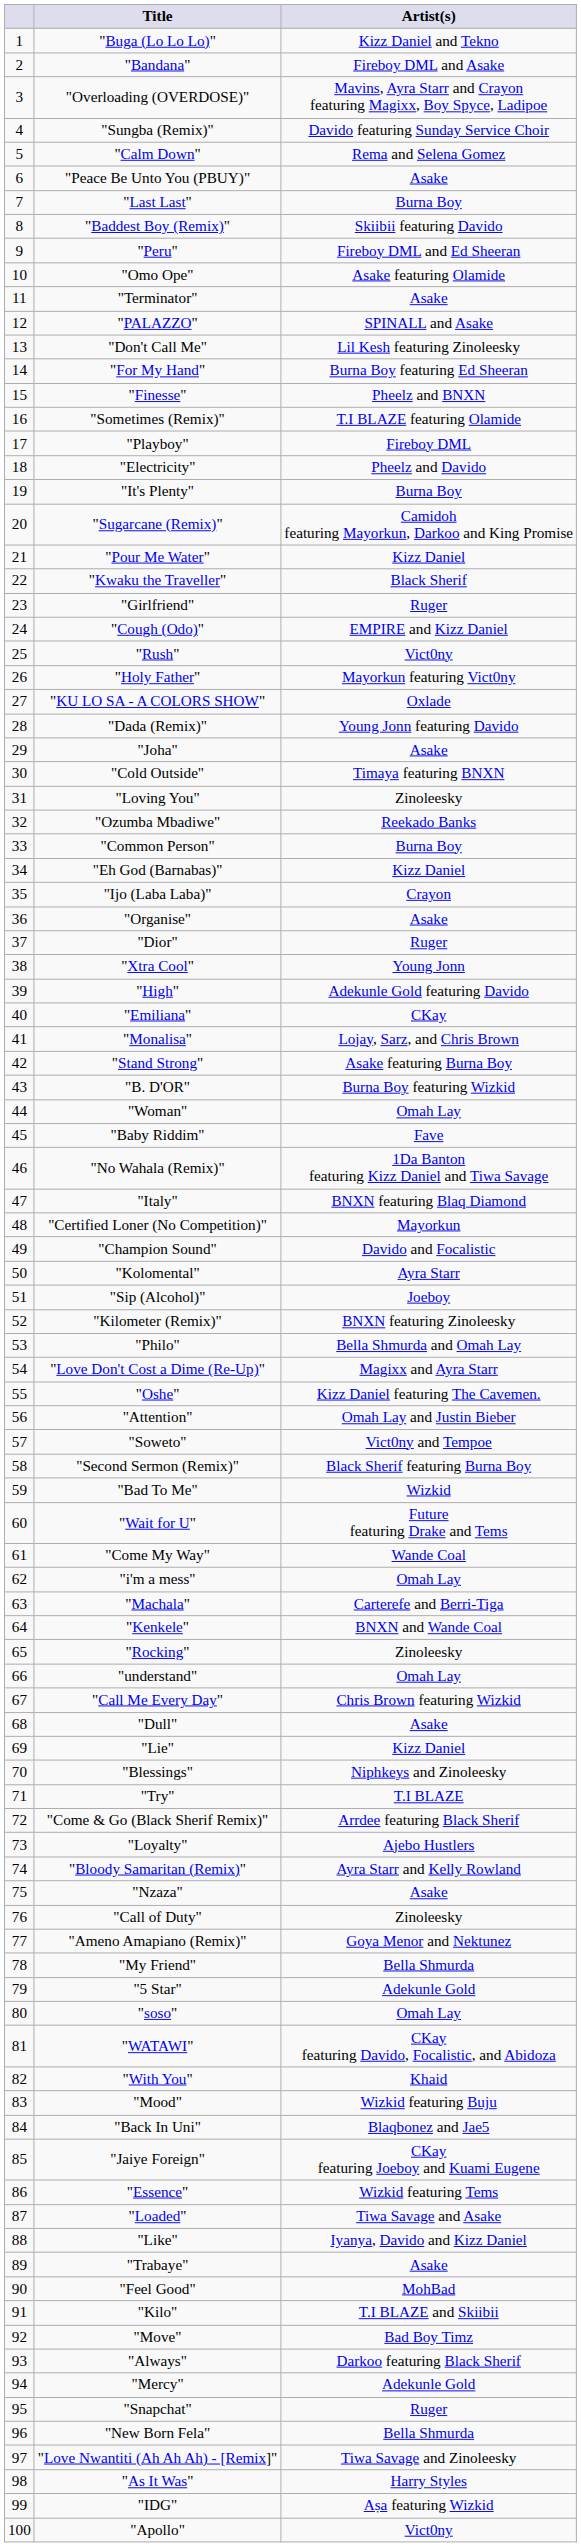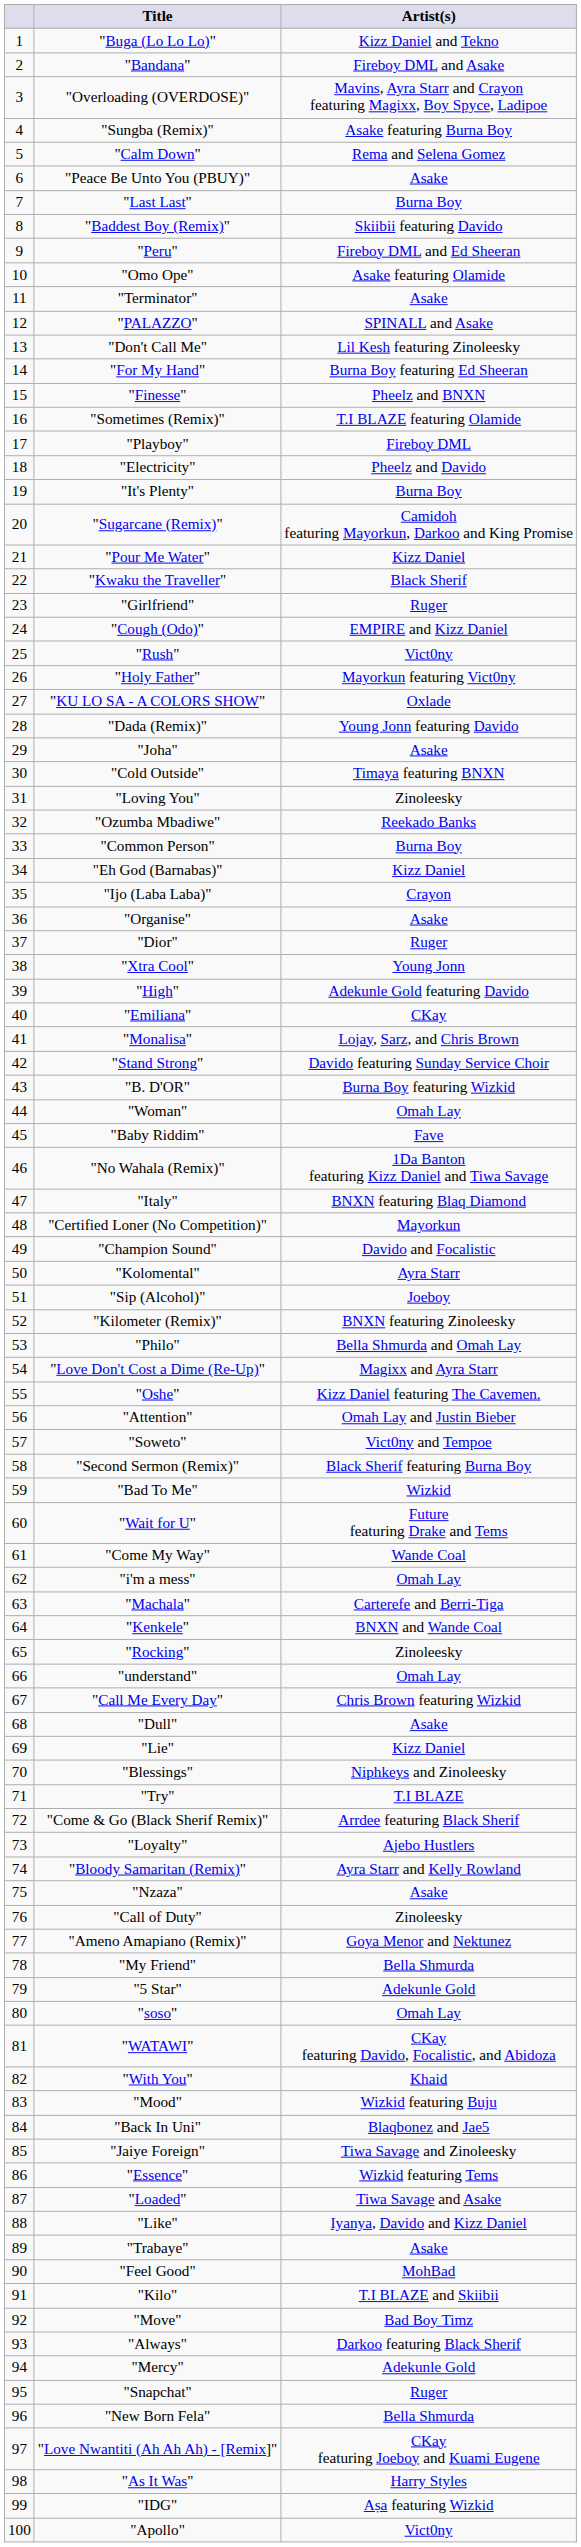 <table class="wikitable sortable" style="text-align: center">
 <tr>
 <th scope="col" style="background:#dde;"></th>
 <th scope="col" style="background:#dde;">Title</th>
 <th scope="col" style="background:#dde;">Artist(s)</th>
 </tr>
 <tr>
 <td scope="row">1</td>
 <td>"<a href='#'>Buga (Lo Lo Lo)</a>"</td>
 <td><a href='#'>Kizz Daniel</a> and <a href='#'>Tekno</a></td>
 </tr>
 <tr>
 <td scope="row">2</td>
 <td>"<a href='#'>Bandana</a>"</td>
 <td><a href='#'>Fireboy DML</a> and <a href='#'>Asake</a></td>
 </tr>
 <tr>
 <td scope="row">3</td>
 <td>"Overloading (OVERDOSE)"</td>
 <td><a href='#'>Mavins</a>, <a href='#'>Ayra Starr</a> and <a href='#'>Crayon</a><br>featuring <a href='#'>Magixx</a>, <a href='#'>Boy Spyce</a>, <a href='#'>Ladipoe</a></td>
 </tr>
 <tr>
 <td scope="row">4</td>
 <td>"Sungba (Remix)"</td>
-<td><a href='#'>Davido</a> featuring <a href='#'>Sunday Service Choir</a></td>
+<td><a href='#'>Asake</a> featuring <a href='#'>Burna Boy</a></td>
 </tr>
 <tr>
 <td scope="row">5</td>
 <td>"<a href='#'>Calm Down</a>"</td>
 <td><a href='#'>Rema</a> and <a href='#'>Selena Gomez</a></td>
 </tr>
 <tr>
 <td scope="row">6</td>
 <td>"Peace Be Unto You (PBUY)"</td>
 <td><a href='#'>Asake</a></td>
 </tr>
 <tr>
 <td scope="row">7</td>
 <td>"<a href='#'>Last Last</a>"</td>
 <td><a href='#'>Burna Boy</a></td>
 </tr>
 <tr>
 <td scope="row">8</td>
 <td>"<a href='#'>Baddest Boy (Remix)</a>"</td>
 <td><a href='#'>Skiibii</a> featuring <a href='#'>Davido</a></td>
 </tr>
 <tr>
 <td scope="row">9</td>
 <td>"<a href='#'>Peru</a>"</td>
 <td><a href='#'>Fireboy DML</a> and <a href='#'>Ed Sheeran</a></td>
 </tr>
 <tr>
 <td scope="row">10</td>
 <td>"Omo Ope"</td>
 <td><a href='#'>Asake</a> featuring <a href='#'>Olamide</a></td>
 </tr>
 <tr>
 <td scope="row">11</td>
 <td>"Terminator"</td>
 <td><a href='#'>Asake</a></td>
 </tr>
 <tr>
 <td scope="row">12</td>
 <td>"<a href='#'>PALAZZO</a>"</td>
 <td><a href='#'>SPINALL</a> and <a href='#'>Asake</a></td>
 </tr>
 <tr>
 <td scope="row">13</td>
 <td>"Don't Call Me"</td>
 <td><a href='#'>Lil Kesh</a> featuring Zinoleesky</td>
 </tr>
 <tr>
 <td scope="row">14</td>
 <td>"<a href='#'>For My Hand</a>"</td>
 <td><a href='#'>Burna Boy</a> featuring <a href='#'>Ed Sheeran</a></td>
 </tr>
 <tr>
 <td scope="row">15</td>
 <td>"<a href='#'>Finesse</a>"</td>
 <td><a href='#'>Pheelz</a> and <a href='#'>BNXN</a></td>
 </tr>
 <tr>
 <td scope="row">16</td>
 <td>"Sometimes (Remix)"</td>
 <td><a href='#'>T.I BLAZE</a> featuring <a href='#'>Olamide</a></td>
 </tr>
 <tr>
 <td scope="row">17</td>
 <td>"Playboy"</td>
 <td><a href='#'>Fireboy DML</a></td>
 </tr>
 <tr>
 <td scope="row">18</td>
 <td>"Electricity"</td>
 <td><a href='#'>Pheelz</a> and <a href='#'>Davido</a></td>
 </tr>
 <tr>
 <td scope="row">19</td>
 <td>"It's Plenty"</td>
 <td><a href='#'>Burna Boy</a></td>
 </tr>
 <tr>
 <td scope="row">20</td>
 <td>"<a href='#'>Sugarcane (Remix)</a>"</td>
 <td><a href='#'>Camidoh</a><br>featuring <a href='#'>Mayorkun</a>, <a href='#'>Darkoo</a> and King Promise</td>
 </tr>
 <tr>
 <td scope="row">21</td>
 <td>"<a href='#'>Pour Me Water</a>"</td>
 <td><a href='#'>Kizz Daniel</a></td>
 </tr>
 <tr>
 <td scope="row">22</td>
 <td>"<a href='#'>Kwaku the Traveller</a>"</td>
 <td><a href='#'>Black Sherif</a></td>
 </tr>
 <tr>
 <td scope="row">23</td>
 <td>"Girlfriend"</td>
 <td><a href='#'>Ruger</a></td>
 </tr>
 <tr>
 <td scope="row">24</td>
 <td>"<a href='#'>Cough (Odo)</a>"</td>
 <td><a href='#'>EMPIRE</a> and <a href='#'>Kizz Daniel</a></td>
 </tr>
 <tr>
 <td scope="row">25</td>
 <td>"<a href='#'>Rush</a>"</td>
 <td><a href='#'>Vict0ny</a></td>
 </tr>
 <tr>
 <td scope="row">26</td>
 <td>"<a href='#'>Holy Father</a>"</td>
 <td><a href='#'>Mayorkun</a> featuring <a href='#'>Vict0ny</a></td>
 </tr>
 <tr>
 <td scope="row">27</td>
 <td>"<a href='#'>KU LO SA - A COLORS SHOW</a>"</td>
 <td><a href='#'>Oxlade</a></td>
 </tr>
 <tr>
 <td scope="row">28</td>
 <td>"Dada (Remix)"</td>
 <td><a href='#'>Young Jonn</a> featuring <a href='#'>Davido</a></td>
 </tr>
 <tr>
 <td scope="row">29</td>
 <td>"Joha"</td>
 <td><a href='#'>Asake</a></td>
 </tr>
 <tr>
 <td scope="row">30</td>
 <td>"Cold Outside"</td>
 <td><a href='#'>Timaya</a> featuring <a href='#'>BNXN</a></td>
 </tr>
 <tr>
 <td scope="row">31</td>
 <td>"Loving You"</td>
 <td>Zinoleesky</td>
 </tr>
 <tr>
 <td scope="row">32</td>
 <td>"Ozumba Mbadiwe"</td>
 <td><a href='#'>Reekado Banks</a></td>
 </tr>
 <tr>
 <td scope="row">33</td>
 <td>"Common Person"</td>
 <td><a href='#'>Burna Boy</a></td>
 </tr>
 <tr>
 <td scope="row">34</td>
 <td>"Eh God (Barnabas)"</td>
 <td><a href='#'>Kizz Daniel</a></td>
 </tr>
 <tr>
 <td scope="row">35</td>
 <td>"Ijo (Laba Laba)"</td>
 <td><a href='#'>Crayon</a></td>
 </tr>
 <tr>
 <td scope="row">36</td>
 <td>"Organise"</td>
 <td><a href='#'>Asake</a></td>
 </tr>
 <tr>
 <td scope="row">37</td>
 <td>"Dior"</td>
 <td><a href='#'>Ruger</a></td>
 </tr>
 <tr>
 <td scope="row">38</td>
 <td>"<a href='#'>Xtra Cool</a>"</td>
 <td><a href='#'>Young Jonn</a></td>
 </tr>
 <tr>
 <td scope="row">39</td>
 <td>"<a href='#'>High</a>"</td>
 <td><a href='#'>Adekunle Gold</a> featuring <a href='#'>Davido</a></td>
 </tr>
 <tr>
 <td scope="row">40</td>
 <td>"<a href='#'>Emiliana</a>"</td>
 <td><a href='#'>CKay</a></td>
 </tr>
 <tr>
 <td scope="row">41</td>
 <td>"<a href='#'>Monalisa</a>"</td>
 <td><a href='#'>Lojay</a>, <a href='#'>Sarz</a>, and <a href='#'>Chris Brown</a></td>
 </tr>
 <tr>
 <td scope="row">42</td>
 <td>"<a href='#'>Stand Strong</a>"</td>
-<td><a href='#'>Asake</a> featuring <a href='#'>Burna Boy</a></td>
+<td><a href='#'>Davido</a> featuring <a href='#'>Sunday Service Choir</a></td>
 </tr>
 <tr>
 <td scope="row">43</td>
 <td>"B. D'OR"</td>
 <td><a href='#'>Burna Boy</a> featuring <a href='#'>Wizkid</a></td>
 </tr>
 <tr>
 <td scope="row">44</td>
 <td>"Woman"</td>
 <td><a href='#'>Omah Lay</a></td>
 </tr>
 <tr>
 <td scope="row">45</td>
 <td>"Baby Riddim"</td>
 <td><a href='#'>Fave</a></td>
 </tr>
 <tr>
 <td scope="row">46</td>
 <td>"No Wahala (Remix)"</td>
 <td><a href='#'>1Da Banton</a><br>featuring <a href='#'>Kizz Daniel</a> and <a href='#'>Tiwa Savage</a></td>
 </tr>
 <tr>
 <td scope="row">47</td>
 <td>"Italy"</td>
 <td><a href='#'>BNXN</a> featuring <a href='#'>Blaq Diamond</a></td>
 </tr>
 <tr>
 <td scope="row">48</td>
 <td>"Certified Loner (No Competition)"</td>
 <td><a href='#'>Mayorkun</a></td>
 </tr>
 <tr>
 <td scope="row">49</td>
 <td>"Champion Sound"</td>
 <td><a href='#'>Davido</a> and <a href='#'>Focalistic</a></td>
 </tr>
 <tr>
 <td scope="row">50</td>
 <td>"Kolomental"</td>
 <td><a href='#'>Ayra Starr</a></td>
 </tr>
 <tr>
 <td scope="row">51</td>
 <td>"Sip (Alcohol)"</td>
 <td><a href='#'>Joeboy</a></td>
 </tr>
 <tr>
 <td scope="row">52</td>
 <td>"Kilometer (Remix)"</td>
 <td><a href='#'>BNXN</a> featuring Zinoleesky</td>
 </tr>
 <tr>
 <td scope="row">53</td>
 <td>"Philo"</td>
 <td><a href='#'>Bella Shmurda</a> and <a href='#'>Omah Lay</a></td>
 </tr>
 <tr>
 <td scope="row">54</td>
 <td>"<a href='#'>Love Don't Cost a Dime (Re-Up)</a>"</td>
 <td><a href='#'>Magixx</a> and <a href='#'>Ayra Starr</a></td>
 </tr>
 <tr>
 <td scope="row">55</td>
 <td>"<a href='#'>Oshe</a>"</td>
 <td><a href='#'>Kizz Daniel</a> featuring <a href='#'>The Cavemen.</a></td>
 </tr>
 <tr>
 <td scope="row">56</td>
 <td>"Attention"</td>
 <td><a href='#'>Omah Lay</a> and <a href='#'>Justin Bieber</a></td>
 </tr>
 <tr>
 <td scope="row">57</td>
 <td>"Soweto"</td>
 <td><a href='#'>Vict0ny</a> and <a href='#'>Tempoe</a></td>
 </tr>
 <tr>
 <td scope="row">58</td>
 <td>"Second Sermon (Remix)"</td>
 <td><a href='#'>Black Sherif</a> featuring <a href='#'>Burna Boy</a></td>
 </tr>
 <tr>
 <td scope="row">59</td>
 <td>"Bad To Me"</td>
 <td><a href='#'>Wizkid</a></td>
 </tr>
 <tr>
 <td scope="row">60</td>
 <td>"<a href='#'>Wait for U</a>"</td>
 <td><a href='#'>Future</a><br>featuring <a href='#'>Drake</a> and <a href='#'>Tems</a></td>
 </tr>
 <tr>
 <td scope="row">61</td>
 <td>"Come My Way"</td>
 <td><a href='#'>Wande Coal</a></td>
 </tr>
 <tr>
 <td scope="row">62</td>
 <td>"i'm a mess"</td>
 <td><a href='#'>Omah Lay</a></td>
 </tr>
 <tr>
 <td scope="row">63</td>
 <td>"<a href='#'>Machala</a>"</td>
 <td><a href='#'>Carterefe</a> and <a href='#'>Berri-Tiga</a></td>
 </tr>
 <tr>
 <td scope="row">64</td>
 <td>"<a href='#'>Kenkele</a>"</td>
 <td><a href='#'>BNXN</a> and <a href='#'>Wande Coal</a></td>
 </tr>
 <tr>
 <td scope="row">65</td>
 <td>"<a href='#'>Rocking</a>"</td>
 <td>Zinoleesky</td>
 </tr>
 <tr>
 <td scope="row">66</td>
 <td>"understand"</td>
 <td><a href='#'>Omah Lay</a></td>
 </tr>
 <tr>
 <td scope="row">67</td>
 <td>"<a href='#'>Call Me Every Day</a>"</td>
 <td><a href='#'>Chris Brown</a> featuring <a href='#'>Wizkid</a></td>
 </tr>
 <tr>
 <td scope="row">68</td>
 <td>"Dull"</td>
 <td><a href='#'>Asake</a></td>
 </tr>
 <tr>
 <td scope="row">69</td>
 <td>"Lie"</td>
 <td><a href='#'>Kizz Daniel</a></td>
 </tr>
 <tr>
 <td scope="row">70</td>
 <td>"Blessings"</td>
 <td><a href='#'>Niphkeys</a> and Zinoleesky</td>
 </tr>
 <tr>
 <td scope="row">71</td>
 <td>"Try"</td>
 <td><a href='#'>T.I BLAZE</a></td>
 </tr>
 <tr>
 <td scope="row">72</td>
 <td>"Come & Go (Black Sherif Remix)"</td>
 <td><a href='#'>Arrdee</a> featuring <a href='#'>Black Sherif</a></td>
 </tr>
 <tr>
 <td scope="row">73</td>
 <td>"Loyalty"</td>
 <td><a href='#'>Ajebo Hustlers</a></td>
 </tr>
 <tr>
 <td scope="row">74</td>
 <td>"<a href='#'>Bloody Samaritan (Remix)</a>"</td>
 <td><a href='#'>Ayra Starr</a> and <a href='#'>Kelly Rowland</a></td>
 </tr>
 <tr>
 <td scope="row">75</td>
 <td>"Nzaza"</td>
 <td><a href='#'>Asake</a></td>
 </tr>
 <tr>
 <td scope="row">76</td>
 <td>"Call of Duty"</td>
 <td>Zinoleesky</td>
 </tr>
 <tr>
 <td scope="row">77</td>
 <td>"Ameno Amapiano (Remix)"</td>
 <td><a href='#'>Goya Menor</a> and <a href='#'>Nektunez</a></td>
 </tr>
 <tr>
 <td scope="row">78</td>
 <td>"My Friend"</td>
 <td><a href='#'>Bella Shmurda</a></td>
 </tr>
 <tr>
 <td scope="row">79</td>
 <td>"5 Star"</td>
 <td><a href='#'>Adekunle Gold</a></td>
 </tr>
 <tr>
 <td scope="row">80</td>
 <td>"<a href='#'>soso</a>"</td>
 <td><a href='#'>Omah Lay</a></td>
 </tr>
 <tr>
 <td scope="row">81</td>
 <td>"<a href='#'>WATAWI</a>"</td>
 <td><a href='#'>CKay</a><br>featuring <a href='#'>Davido</a>, <a href='#'>Focalistic</a>, and <a href='#'>Abidoza</a></td>
 </tr>
 <tr>
 <td scope="row">82</td>
 <td>"<a href='#'>With You</a>"</td>
 <td><a href='#'>Khaid</a></td>
 </tr>
 <tr>
 <td scope="row">83</td>
 <td>"Mood"</td>
 <td><a href='#'>Wizkid</a> featuring <a href='#'>Buju</a></td>
 </tr>
 <tr>
 <td scope="row">84</td>
 <td>"Back In Uni"</td>
 <td><a href='#'>Blaqbonez</a> and <a href='#'>Jae5</a></td>
 </tr>
 <tr>
 <td scope="row">85</td>
 <td>"Jaiye Foreign"</td>
-<td><a href='#'>CKay</a><br>featuring <a href='#'>Joeboy</a> and <a href='#'>Kuami Eugene</a></td>
+<td><a href='#'>Tiwa Savage</a> and Zinoleesky</td>
 </tr>
 <tr>
 <td scope="row">86</td>
 <td>"<a href='#'>Essence</a>"</td>
 <td><a href='#'>Wizkid</a> featuring <a href='#'>Tems</a></td>
 </tr>
 <tr>
 <td scope="row">87</td>
 <td>"<a href='#'>Loaded</a>"</td>
 <td><a href='#'>Tiwa Savage</a> and <a href='#'>Asake</a></td>
 </tr>
 <tr>
 <td scope="row">88</td>
 <td>"Like"</td>
 <td><a href='#'>Iyanya</a>, <a href='#'>Davido</a> and <a href='#'>Kizz Daniel</a></td>
 </tr>
 <tr>
 <td scope="row">89</td>
 <td>"Trabaye"</td>
 <td><a href='#'>Asake</a></td>
 </tr>
 <tr>
 <td scope="row">90</td>
 <td>"Feel Good"</td>
 <td><a href='#'>MohBad</a></td>
 </tr>
 <tr>
 <td scope="row">91</td>
 <td>"Kilo"</td>
 <td><a href='#'>T.I BLAZE</a> and <a href='#'>Skiibii</a></td>
 </tr>
 <tr>
 <td scope="row">92</td>
 <td>"Move"</td>
 <td><a href='#'>Bad Boy Timz</a></td>
 </tr>
 <tr>
 <td scope="row">93</td>
 <td>"Always"</td>
 <td><a href='#'>Darkoo</a> featuring <a href='#'>Black Sherif</a></td>
 </tr>
 <tr>
 <td scope="row">94</td>
 <td>"Mercy"</td>
 <td><a href='#'>Adekunle Gold</a></td>
 </tr>
 <tr>
 <td scope="row">95</td>
 <td>"Snapchat"</td>
 <td><a href='#'>Ruger</a></td>
 </tr>
 <tr>
 <td scope="row">96</td>
 <td>"New Born Fela"</td>
 <td><a href='#'>Bella Shmurda</a></td>
 </tr>
 <tr>
 <td scope="row">97</td>
 <td>"<a href='#'>Love Nwantiti (Ah Ah Ah) - [Remix</a>]"</td>
-<td><a href='#'>Tiwa Savage</a> and Zinoleesky</td>
+<td><a href='#'>CKay</a><br>featuring <a href='#'>Joeboy</a> and <a href='#'>Kuami Eugene</a></td>
 </tr>
 <tr>
 <td scope="row">98</td>
 <td>"<a href='#'>As It Was</a>"</td>
 <td><a href='#'>Harry Styles</a></td>
 </tr>
 <tr>
 <td scope="row">99</td>
 <td>"IDG"</td>
 <td><a href='#'>Aṣa</a> featuring <a href='#'>Wizkid</a></td>
 </tr>
 <tr>
 <td scope="row">100</td>
 <td>"Apollo"</td>
 <td><a href='#'>Vict0ny</a></td>
 </tr>
 </table>
